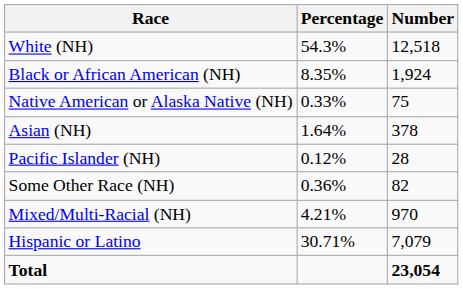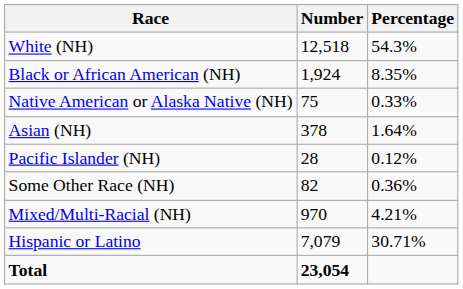 <table class="wikitable">
 <tr>
 <th>Race</th>
+<th>Number</th>
 <th>Percentage</th>
-<th>Number</th>
 </tr>
 <tr>
 <td><a href='#'>White</a> (NH)</td>
+<td>12,518</td>
 <td>54.3%</td>
-<td>12,518</td>
 </tr>
 <tr>
 <td><a href='#'>Black or African American</a> (NH)</td>
+<td>1,924</td>
 <td>8.35%</td>
-<td>1,924</td>
 </tr>
 <tr>
 <td><a href='#'>Native American</a> or <a href='#'>Alaska Native</a> (NH)</td>
+<td>75</td>
 <td>0.33%</td>
-<td>75</td>
 </tr>
 <tr>
 <td><a href='#'>Asian</a> (NH)</td>
+<td>378</td>
 <td>1.64%</td>
-<td>378</td>
 </tr>
 <tr>
 <td><a href='#'>Pacific Islander</a> (NH)</td>
+<td>28</td>
 <td>0.12%</td>
-<td>28</td>
 </tr>
 <tr>
 <td>Some Other Race (NH)</td>
+<td>82</td>
 <td>0.36%</td>
-<td>82</td>
 </tr>
 <tr>
 <td><a href='#'>Mixed/Multi-Racial</a> (NH)</td>
+<td>970</td>
 <td>4.21%</td>
-<td>970</td>
 </tr>
 <tr>
 <td><a href='#'>Hispanic or Latino</a></td>
+<td>7,079</td>
 <td>30.71%</td>
-<td>7,079</td>
 </tr>
 <tr>
 <td><strong>Total</strong></td>
+<td><strong>23,054</strong></td>
 <td></td>
-<td><strong>23,054</strong></td>
 </tr>
 </table>
